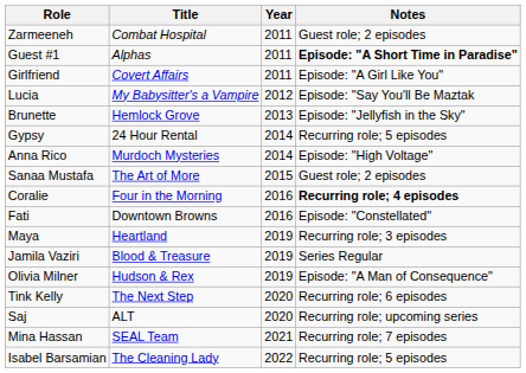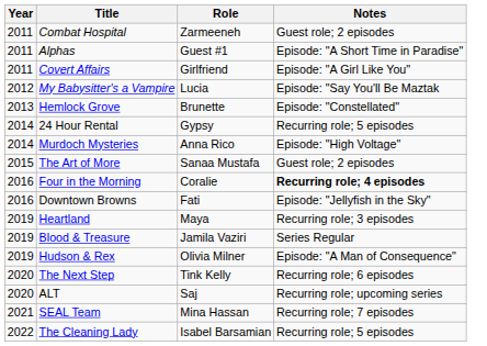 <table class="wikitable sortable">
 <tr>
+<th>Year</th>
+<th>Title</th>
 <th>Role</th>
-<th>Title</th>
-<th>Year</th>
 <th class="unsortable">Notes</th>
 </tr>
 <tr>
+<td>2011</td>
+<td><em>Combat Hospital</em></td>
 <td>Zarmeeneh</td>
-<td><em>Combat Hospital</em></td>
-<td>2011</td>
 <td>Guest role; 2 episodes</td>
 </tr>
 <tr>
+<td>2011</td>
+<td><em>Alphas</em></td>
 <td>Guest #1</td>
-<td><em>Alphas</em></td>
-<td>2011</td>
-<td><strong>Episode: "A Short Time in Paradise"</strong></td>
+<td>Episode: "A Short Time in Paradise"</td>
 </tr>
 <tr>
+<td>2011</td>
+<td><em><a href='#'>Covert Affairs</a></em></td>
 <td>Girlfriend</td>
-<td><em><a href='#'>Covert Affairs</a></em></td>
-<td>2011</td>
 <td>Episode: "A Girl Like You"</td>
 </tr>
 <tr>
+<td>2012</td>
+<td><em><a href='#'>My Babysitter's a Vampire</a></em></td>
 <td>Lucia</td>
-<td><em><a href='#'>My Babysitter's a Vampire</a></em></td>
-<td>2012</td>
 <td>Episode: "Say You'll Be Maztak<em></td>
 </tr>
 <tr>
+<td>2013</td>
+<td></em><a href='#'>Hemlock Grove</a><em></td>
 <td>Brunette</td>
-<td></em><a href='#'>Hemlock Grove</a><em></td>
-<td>2013</td>
+<td>Episode: "Constellated"</td>
+</tr>
+<tr>
+<td>2014</td>
+<td>24 Hour Rental</td>
+<td>Gypsy</td>
+<td>Recurring role; 5 episodes</td>
+</tr>
+<tr>
+<td>2014</td>
+<td><a href='#'>Murdoch Mysteries</a></td>
+<td>Anna Rico</td>
+<td>Episode: "High Voltage"</td>
+</tr>
+<tr>
+<td>2015</td>
+<td><a href='#'>The Art of More</a></td>
+<td>Sanaa Mustafa</td>
+<td>Guest role; 2 episodes</td>
+</tr>
+<tr>
+<td>2016</td>
+<td></em><a href='#'>Four in the Morning</a><em></td>
+<td>Coralie</td>
+<td><strong>Recurring role; 4 episodes</strong></td>
+</tr>
+<tr>
+<td>2016</td>
+<td>Downtown Browns</td>
+<td>Fati</td>
 <td>Episode: "Jellyfish in the Sky"</td>
 </tr>
 <tr>
-<td>Gypsy</td>
-<td>24 Hour Rental</td>
-<td>2014</td>
-<td>Recurring role; 5 episodes</td>
-</tr>
-<tr>
-<td>Anna Rico</td>
-<td><a href='#'>Murdoch Mysteries</a></td>
-<td>2014</td>
-<td>Episode: "High Voltage"</td>
-</tr>
-<tr>
-<td>Sanaa Mustafa</td>
-<td><a href='#'>The Art of More</a></td>
-<td>2015</td>
-<td>Guest role; 2 episodes</td>
-</tr>
-<tr>
-<td>Coralie</td>
-<td></em><a href='#'>Four in the Morning</a><em></td>
-<td>2016</td>
-<td><strong>Recurring role; 4 episodes</strong></td>
-</tr>
-<tr>
-<td>Fati</td>
-<td>Downtown Browns</td>
-<td>2016</td>
-<td>Episode: "Constellated"</td>
-</tr>
-<tr>
+<td>2019</td>
+<td></em><a href='#'>Heartland</a><em></td>
 <td>Maya</td>
-<td></em><a href='#'>Heartland</a><em></td>
-<td>2019</td>
 <td>Recurring role; 3 episodes</td>
 </tr>
 <tr>
+<td>2019</td>
+<td></em><a href='#'>Blood & Treasure</a><em></td>
 <td>Jamila Vaziri</td>
-<td></em><a href='#'>Blood & Treasure</a><em></td>
-<td>2019</td>
 <td>Series Regular</td>
 </tr>
 <tr>
+<td>2019</td>
+<td></em><a href='#'>Hudson & Rex</a><em></td>
 <td>Olivia Milner</td>
-<td></em><a href='#'>Hudson & Rex</a><em></td>
-<td>2019</td>
 <td>Episode: "A Man of Consequence"</td>
 </tr>
 <tr>
+<td>2020</td>
+<td><a href='#'></em>The Next Step<em></a></td>
 <td>Tink Kelly</td>
-<td><a href='#'></em>The Next Step<em></a></td>
-<td>2020</td>
 <td>Recurring role; 6 episodes</td>
 </tr>
 <tr>
+<td>2020</td>
+<td>ALT</td>
 <td>Saj</td>
-<td>ALT</td>
-<td>2020</td>
 <td>Recurring role; upcoming series</td>
 </tr>
 <tr>
+<td>2021</td>
+<td><a href='#'></em>SEAL Team<em></a></td>
 <td>Mina Hassan</td>
-<td><a href='#'></em>SEAL Team<em></a></td>
-<td>2021</td>
 <td>Recurring role; 7 episodes</td>
 </tr>
 <tr>
+<td>2022</td>
+<td><a href='#'></em>The Cleaning Lady<em></a></td>
 <td>Isabel Barsamian</td>
-<td><a href='#'></em>The Cleaning Lady<em></a></td>
-<td>2022</td>
 <td>Recurring role; 5 episodes</td>
 </tr>
 </table>
